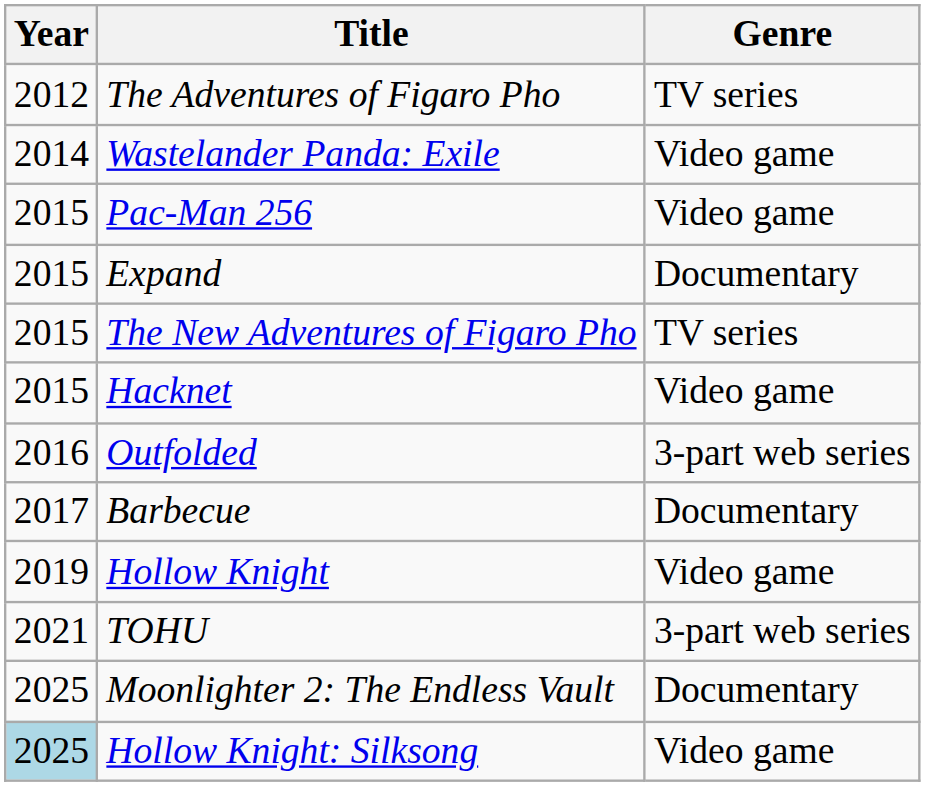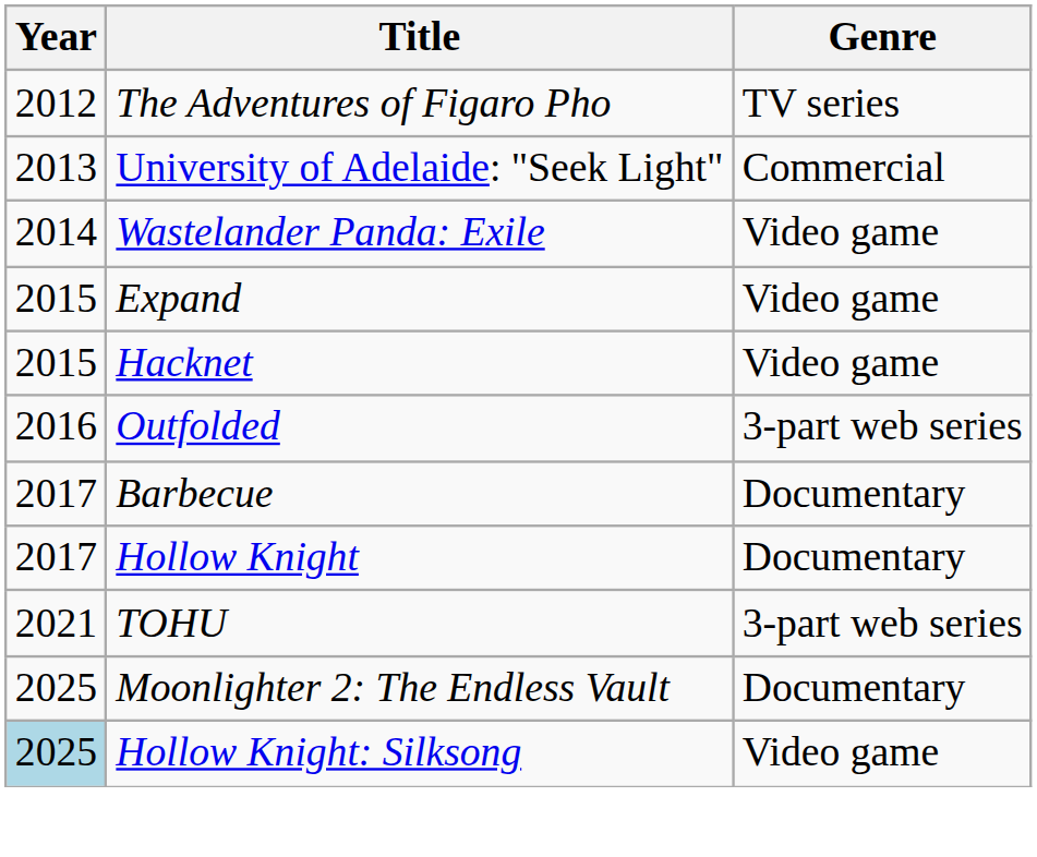 <table class="wikitable">
 <tr>
 <th>Year</th>
 <th>Title</th>
 <th>Genre</th>
 </tr>
 <tr>
 <td>2012</td>
 <td><em>The Adventures of Figaro Pho</em></td>
 <td>TV series</td>
 </tr>
 <tr>
+<td>2013</td>
+<td><a href='#'>University of Adelaide</a>: "Seek Light"</td>
+<td>Commercial</td>
+</tr>
+<tr>
 <td>2014</td>
 <td><em><a href='#'>Wastelander Panda: Exile</a></em></td>
 <td>Video game</td>
 </tr>
 <tr>
 <td>2015</td>
-<td><em><a href='#'>Pac-Man 256</a></em></td>
+<td><em>Expand</em></td>
 <td>Video game</td>
-</tr>
-<tr>
-<td>2015</td>
-<td><em>Expand</em></td>
-<td>Documentary</td>
-</tr>
-<tr>
-<td>2015</td>
-<td><em><a href='#'>The New Adventures of Figaro Pho</a></em></td>
-<td>TV series</td>
 </tr>
 <tr>
 <td>2015</td>
 <td><em><a href='#'>Hacknet</a></em></td>
 <td>Video game</td>
 </tr>
 <tr>
 <td>2016</td>
 <td><em><a href='#'>Outfolded</a></em></td>
 <td>3-part web series</td>
 </tr>
 <tr>
 <td>2017</td>
 <td><em>Barbecue</em></td>
 <td>Documentary</td>
 </tr>
 <tr>
-<td>2019</td>
+<td>2017</td>
 <td><em><a href='#'>Hollow Knight</a></em></td>
-<td>Video game</td>
+<td>Documentary</td>
 </tr>
 <tr>
 <td>2021</td>
 <td><em>TOHU</em></td>
 <td>3-part web series</td>
 </tr>
 <tr>
 <td>2025</td>
 <td><em>Moonlighter 2: The Endless Vault</em></td>
 <td>Documentary</td>
 </tr>
 <tr>
 <td style="background: lightblue;">2025</td>
 <td><em><a href='#'>Hollow Knight: Silksong</a></em></td>
 <td>Video game</td>
 </tr>
 </table>
